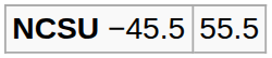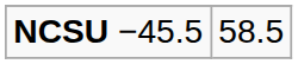 <table class="wikitable">
 <tr align="center">
 </tr>
 <tr align="center">
 <td><strong>NCSU</strong> −45.5</td>
-<td>55.5</td>
+<td>58.5</td>
 </tr>
 </table>
